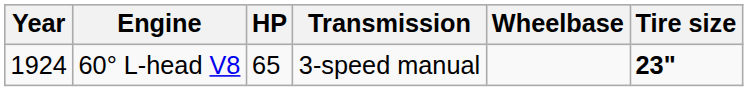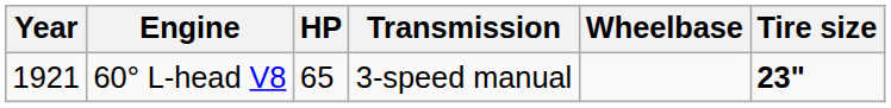 <table class="wikitable">
 <tr>
 <th>Year</th>
 <th>Engine</th>
 <th>HP</th>
 <th>Transmission</th>
 <th>Wheelbase</th>
 <th>Tire size</th>
 </tr>
 <tr>
-<td>1924</td>
+<td>1921</td>
 <td> 60° L-head <a href='#'>V8</a></td>
 <td>65</td>
 <td>3-speed manual</td>
 <td> </td>
 <td><strong>23"</strong></td>
 </tr>
 </table>
